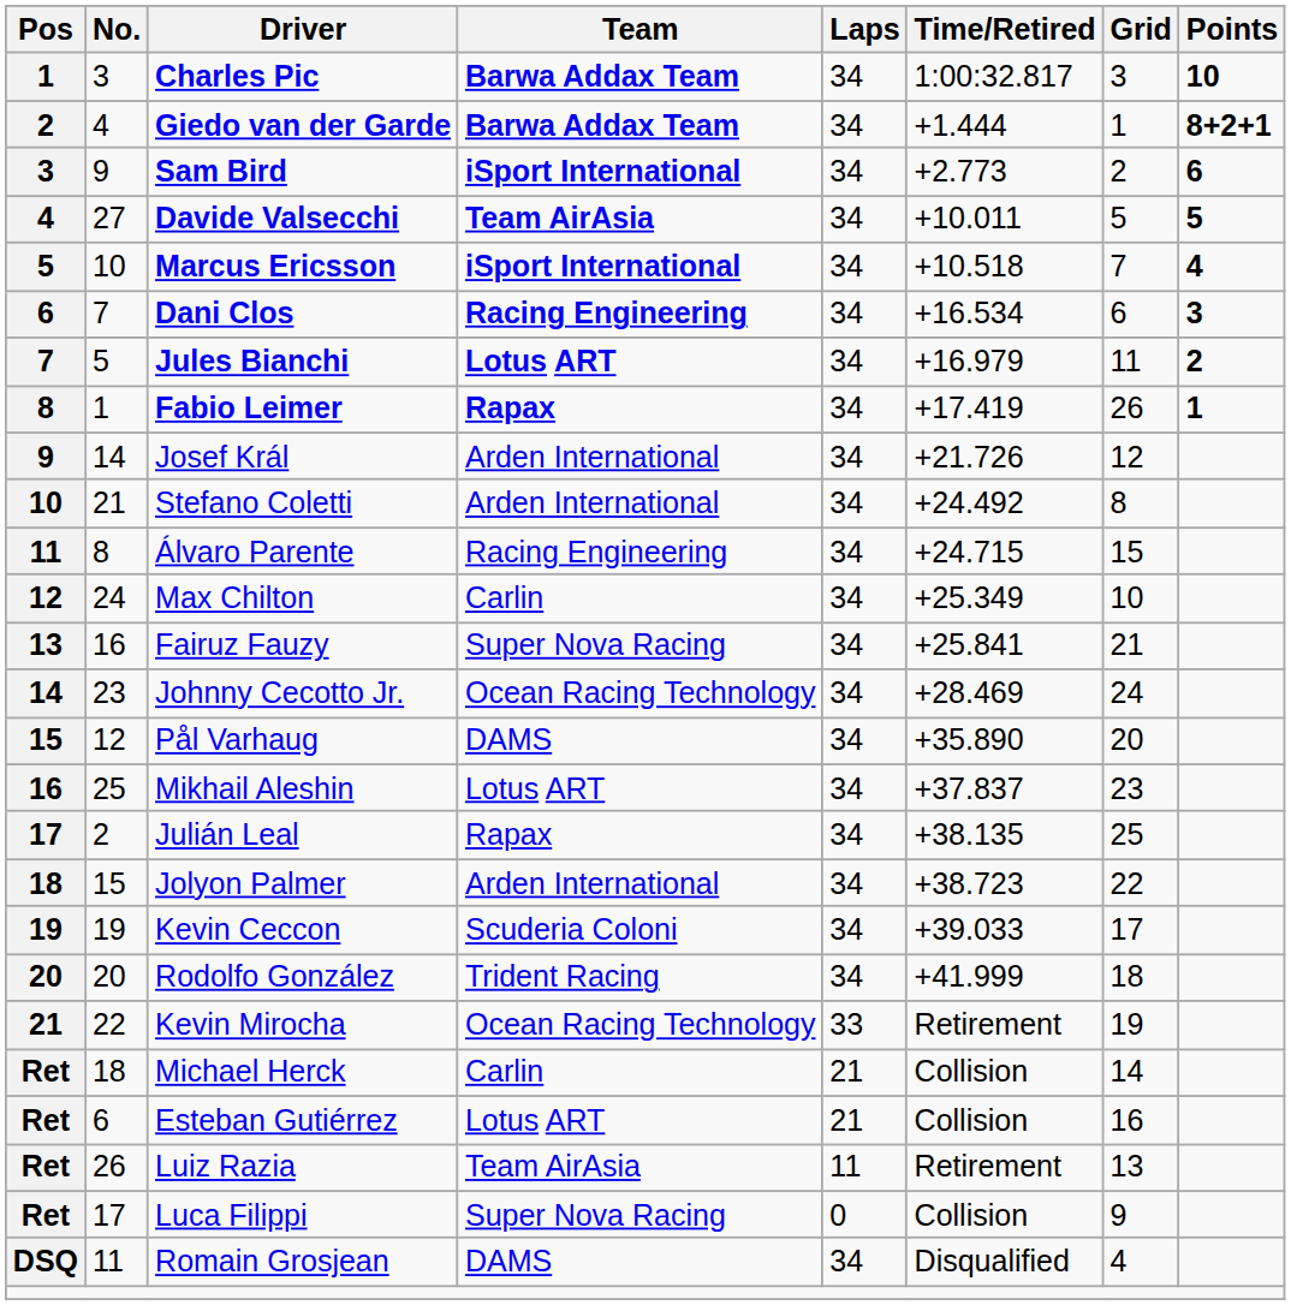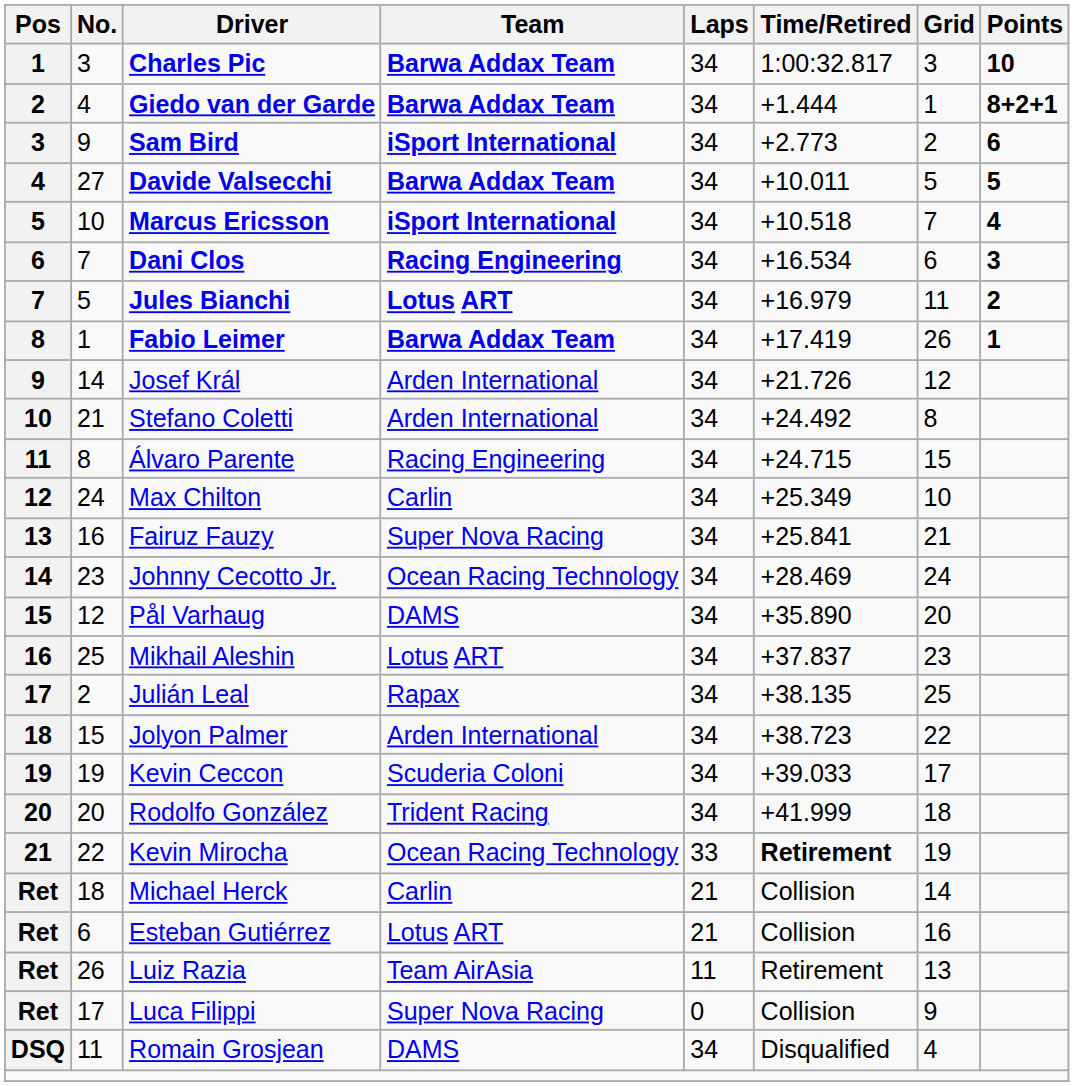 <table class="wikitable" style="font-size:85%">
 <tr>
 <th>Pos</th>
 <th>No.</th>
 <th>Driver</th>
 <th>Team</th>
 <th>Laps</th>
 <th>Time/Retired</th>
 <th>Grid</th>
 <th>Points</th>
 </tr>
 <tr>
 <th>1</th>
 <td>3</td>
 <td> <strong><a href='#'>Charles Pic</a></strong></td>
 <td><strong><a href='#'>Barwa Addax Team</a></strong></td>
 <td>34</td>
 <td>1:00:32.817</td>
 <td>3</td>
 <td><strong>10</strong></td>
 </tr>
 <tr>
 <th>2</th>
 <td>4</td>
 <td> <strong><a href='#'>Giedo van der Garde</a></strong></td>
 <td><strong><a href='#'>Barwa Addax Team</a></strong></td>
 <td>34</td>
 <td>+1.444</td>
 <td>1</td>
 <td><strong>8+2+1</strong></td>
 </tr>
 <tr>
 <th>3</th>
 <td>9</td>
 <td> <strong><a href='#'>Sam Bird</a></strong></td>
 <td><strong><a href='#'>iSport International</a></strong></td>
 <td>34</td>
 <td>+2.773</td>
 <td>2</td>
 <td><strong>6</strong></td>
 </tr>
 <tr>
 <th>4</th>
 <td>27</td>
 <td> <strong><a href='#'>Davide Valsecchi</a></strong></td>
-<td><strong><a href='#'>Team AirAsia</a></strong></td>
+<td><strong><a href='#'>Barwa Addax Team</a></strong></td>
 <td>34</td>
 <td>+10.011</td>
 <td>5</td>
 <td><strong>5</strong></td>
 </tr>
 <tr>
 <th>5</th>
 <td>10</td>
 <td> <strong><a href='#'>Marcus Ericsson</a></strong></td>
 <td><strong><a href='#'>iSport International</a></strong></td>
 <td>34</td>
 <td>+10.518</td>
 <td>7</td>
 <td><strong>4</strong></td>
 </tr>
 <tr>
 <th>6</th>
 <td>7</td>
 <td> <strong><a href='#'>Dani Clos</a></strong></td>
 <td><strong><a href='#'>Racing Engineering</a></strong></td>
 <td>34</td>
 <td>+16.534</td>
 <td>6</td>
 <td><strong>3</strong></td>
 </tr>
 <tr>
 <th>7</th>
 <td>5</td>
 <td> <strong><a href='#'>Jules Bianchi</a></strong></td>
 <td><strong><a href='#'>Lotus</a> <a href='#'>ART</a></strong></td>
 <td>34</td>
 <td>+16.979</td>
 <td>11</td>
 <td><strong>2</strong></td>
 </tr>
 <tr>
 <th>8</th>
 <td>1</td>
 <td> <strong><a href='#'>Fabio Leimer</a></strong></td>
-<td><strong><a href='#'>Rapax</a></strong></td>
+<td><strong><a href='#'>Barwa Addax Team</a></strong></td>
 <td>34</td>
 <td>+17.419</td>
 <td>26</td>
 <td><strong>1</strong></td>
 </tr>
 <tr>
 <th>9</th>
 <td>14</td>
 <td> <a href='#'>Josef Král</a></td>
 <td><a href='#'>Arden International</a></td>
 <td>34</td>
 <td>+21.726</td>
 <td>12</td>
 <td></td>
 </tr>
 <tr>
 <th>10</th>
 <td>21</td>
 <td> <a href='#'>Stefano Coletti</a></td>
 <td><a href='#'>Arden International</a></td>
 <td>34</td>
 <td>+24.492</td>
 <td>8</td>
 <td></td>
 </tr>
 <tr>
 <th>11</th>
 <td>8</td>
 <td> <a href='#'>Álvaro Parente</a></td>
 <td><a href='#'>Racing Engineering</a></td>
 <td>34</td>
 <td>+24.715</td>
 <td>15</td>
 <td></td>
 </tr>
 <tr>
 <th>12</th>
 <td>24</td>
 <td> <a href='#'>Max Chilton</a></td>
 <td><a href='#'>Carlin</a></td>
 <td>34</td>
 <td>+25.349</td>
 <td>10</td>
 <td></td>
 </tr>
 <tr>
 <th>13</th>
 <td>16</td>
 <td> <a href='#'>Fairuz Fauzy</a></td>
 <td><a href='#'>Super Nova Racing</a></td>
 <td>34</td>
 <td>+25.841</td>
 <td>21</td>
 <td></td>
 </tr>
 <tr>
 <th>14</th>
 <td>23</td>
 <td> <a href='#'>Johnny Cecotto Jr.</a></td>
 <td><a href='#'>Ocean Racing Technology</a></td>
 <td>34</td>
 <td>+28.469</td>
 <td>24</td>
 <td></td>
 </tr>
 <tr>
 <th>15</th>
 <td>12</td>
 <td> <a href='#'>Pål Varhaug</a></td>
 <td><a href='#'>DAMS</a></td>
 <td>34</td>
 <td>+35.890</td>
 <td>20</td>
 <td></td>
 </tr>
 <tr>
 <th>16</th>
 <td>25</td>
 <td> <a href='#'>Mikhail Aleshin</a></td>
 <td><a href='#'>Lotus</a> <a href='#'>ART</a></td>
 <td>34</td>
 <td>+37.837</td>
 <td>23</td>
 <td></td>
 </tr>
 <tr>
 <th>17</th>
 <td>2</td>
 <td> <a href='#'>Julián Leal</a></td>
 <td><a href='#'>Rapax</a></td>
 <td>34</td>
 <td>+38.135</td>
 <td>25</td>
 <td></td>
 </tr>
 <tr>
 <th>18</th>
 <td>15</td>
 <td> <a href='#'>Jolyon Palmer</a></td>
 <td><a href='#'>Arden International</a></td>
 <td>34</td>
 <td>+38.723</td>
 <td>22</td>
 <td></td>
 </tr>
 <tr>
 <th>19</th>
 <td>19</td>
 <td> <a href='#'>Kevin Ceccon</a></td>
 <td><a href='#'>Scuderia Coloni</a></td>
 <td>34</td>
 <td>+39.033</td>
 <td>17</td>
 <td></td>
 </tr>
 <tr>
 <th>20</th>
 <td>20</td>
 <td> <a href='#'>Rodolfo González</a></td>
 <td><a href='#'>Trident Racing</a></td>
 <td>34</td>
 <td>+41.999</td>
 <td>18</td>
 <td></td>
 </tr>
 <tr>
 <th>21</th>
 <td>22</td>
 <td> <a href='#'>Kevin Mirocha</a></td>
 <td><a href='#'>Ocean Racing Technology</a></td>
 <td>33</td>
-<td>Retirement</td>
+<td><strong>Retirement</strong></td>
 <td>19</td>
 <td></td>
 </tr>
 <tr>
 <th>Ret</th>
 <td>18</td>
 <td> <a href='#'>Michael Herck</a></td>
 <td><a href='#'>Carlin</a></td>
 <td>21</td>
 <td>Collision</td>
 <td>14</td>
 <td></td>
 </tr>
 <tr>
 <th>Ret</th>
 <td>6</td>
 <td> <a href='#'>Esteban Gutiérrez</a></td>
 <td><a href='#'>Lotus</a> <a href='#'>ART</a></td>
 <td>21</td>
 <td>Collision</td>
 <td>16</td>
 <td></td>
 </tr>
 <tr>
 <th>Ret</th>
 <td>26</td>
 <td> <a href='#'>Luiz Razia</a></td>
 <td><a href='#'>Team AirAsia</a></td>
 <td>11</td>
 <td>Retirement</td>
 <td>13</td>
 <td></td>
 </tr>
 <tr>
 <th>Ret</th>
 <td>17</td>
 <td> <a href='#'>Luca Filippi</a></td>
 <td><a href='#'>Super Nova Racing</a></td>
 <td>0</td>
 <td>Collision</td>
 <td>9</td>
 <td></td>
 </tr>
 <tr>
 <th>DSQ</th>
 <td>11</td>
 <td> <a href='#'>Romain Grosjean</a></td>
 <td><a href='#'>DAMS</a></td>
 <td>34</td>
 <td>Disqualified</td>
 <td>4</td>
 <td></td>
 </tr>
 <tr>
 <td colspan=8></td>
 </tr>
 <tr>
 </tr>
 </table>
